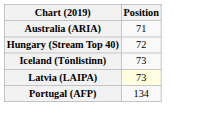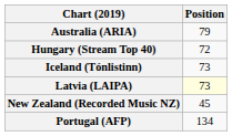 <table class="wikitable sortable plainrowheaders" style="text-align:center">
 <tr>
 <th scope="col">Chart (2019)</th>
 <th scope="col">Position</th>
 </tr>
 <tr>
 <th scope="row">Australia (ARIA)</th>
-<td>71</td>
+<td>79</td>
 </tr>
 <tr>
 <th scope="row">Hungary (Stream Top 40)</th>
 <td>72</td>
 </tr>
 <tr>
 <th scope="row">Iceland (Tónlistinn)</th>
 <td>73</td>
 </tr>
 <tr>
 <th scope="row">Latvia (LAIPA)</th>
 <td style="background: lightyellow;">73</td>
 </tr>
 <tr>
+<th scope="row">New Zealand (Recorded Music NZ)</th>
+<td>45</td>
+</tr>
+<tr>
 <th scope="row">Portugal (AFP)</th>
 <td>134</td>
 </tr>
 </table>
